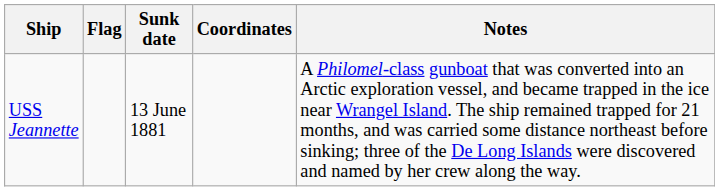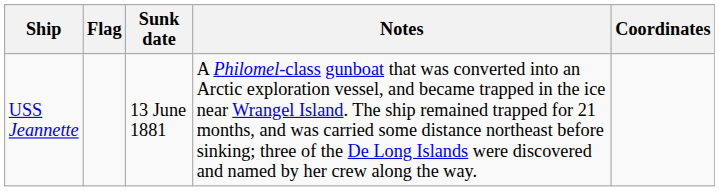 <table class="wikitable sortable" style="width:100%" |>
 <tr>
 <th style="width:10%">Ship</th>
 <th>Flag</th>
 <th style="width:10%">Sunk date</th>
+<th style="width:70%">Notes</th>
 <th style="width:10%">Coordinates</th>
-<th style="width:70%">Notes</th>
 </tr>
 <tr>
 <td><a href='#'>USS <em>Jeannette</em></a></td>
 <td></td>
 <td>13 June 1881</td>
+<td>A <a href='#'><em>Philomel</em>-class</a> <a href='#'>gunboat</a> that was converted into an Arctic exploration vessel, and became trapped in the ice near <a href='#'>Wrangel Island</a>. The ship remained trapped for 21 months, and was carried some distance northeast before sinking; three of the <a href='#'>De Long Islands</a> were discovered and named by her crew along the way.</td>
 <td></td>
-<td>A <a href='#'><em>Philomel</em>-class</a> <a href='#'>gunboat</a> that was converted into an Arctic exploration vessel, and became trapped in the ice near <a href='#'>Wrangel Island</a>. The ship remained trapped for 21 months, and was carried some distance northeast before sinking; three of the <a href='#'>De Long Islands</a> were discovered and named by her crew along the way.</td>
 </tr>
 </table>
